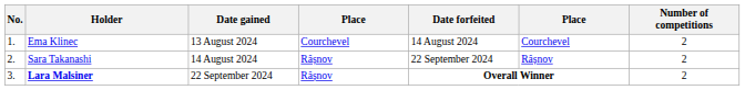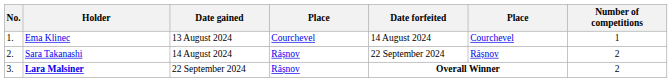 <table class="wikitable plainrowheaders" style="background:#fff; font-size:86%; line-height:16px; border:grey solid 1px; border-collapse:collapse;">
 <tr>
 <th style="width:1em;">No.</th>
 <th style="width:15em;">Holder </th>
 <th style="width:10em;">Date gained</th>
 <th style="width:10em;">Place</th>
 <th style="width:10em;">Date forfeited</th>
 <th style="width:10em;">Place</th>
 <th style="width:10em;">Number of competitions</th>
 </tr>
 <tr>
 <td>1.</td>
 <td> <a href='#'>Ema Klinec</a></td>
 <td>13 August 2024</td>
 <td> <a href='#'>Courchevel</a></td>
 <td>14 August 2024</td>
 <td> <a href='#'>Courchevel</a></td>
-<td align=center>2</td>
+<td align=center>1</td>
 </tr>
 <tr>
 <td>2.</td>
 <td> <a href='#'>Sara Takanashi</a></td>
 <td>14 August 2024</td>
 <td> <a href='#'>Râșnov</a></td>
 <td>22 September 2024</td>
 <td> <a href='#'>Râșnov</a></td>
 <td align=center>2</td>
 </tr>
 <tr>
 <td>3.</td>
 <td> <strong><a href='#'>Lara Malsiner</a></strong></td>
 <td>22 September 2024</td>
 <td> <a href='#'>Râșnov</a></td>
 <td align=center colspan=2><strong>Overall Winner</strong></td>
 <td align=center>2</td>
 </tr>
 </table>
